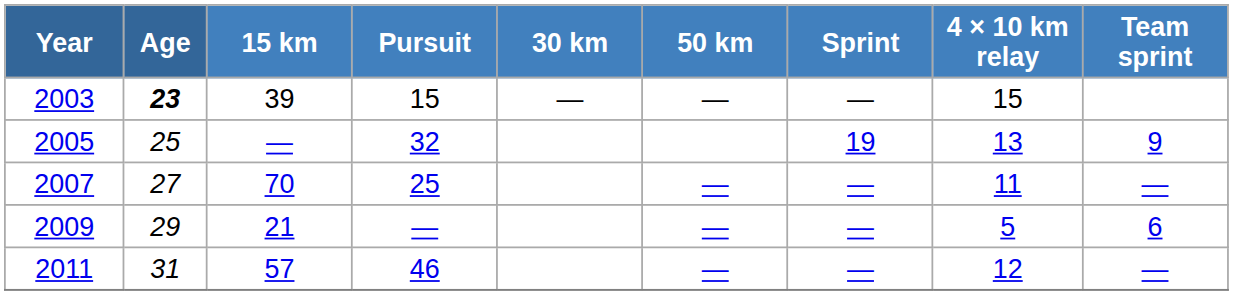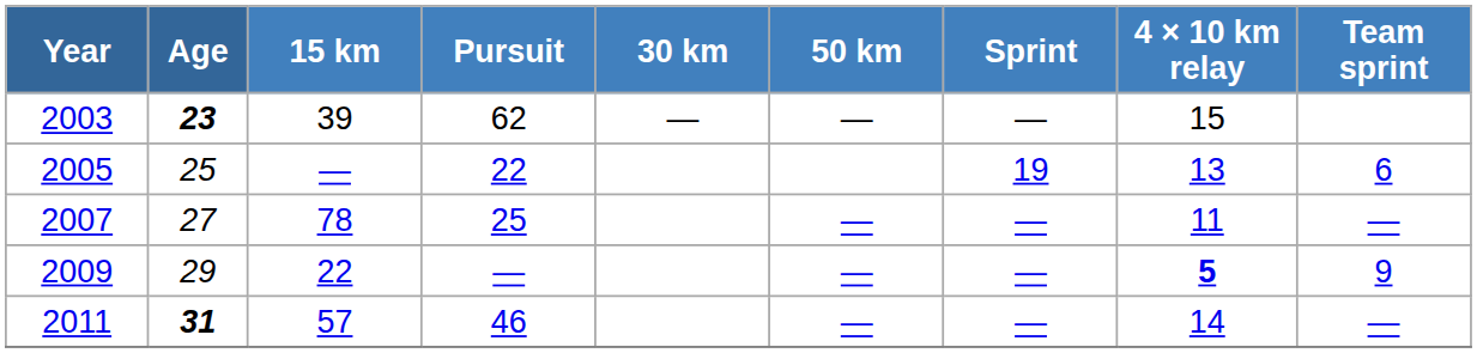 <table class="wikitable" style="font-size:95%; text-align:center; border:grey solid 1px; border-collapse:collapse; background:#ffffff;">
 <tr>
 <th style="background-color:#369; color:white; width:60px;"> Year </th>
 <th style="background-color:#369; color:white; width:40px;"> Age </th>
 <th style="background-color:#4180be; color:white; width:75px;"> 15 km </th>
 <th style="background-color:#4180be; color:white; width:75px;"> Pursuit </th>
 <th style="background-color:#4180be; color:white; width:75px;"> 30 km </th>
 <th style="background-color:#4180be; color:white; width:75px;"> 50 km </th>
 <th style="background-color:#4180be; color:white; width:75px;"> Sprint </th>
 <th style="background-color:#4180be; color:white; width:75px;"> 4 × 10 km <br> relay </th>
 <th style="background-color:#4180be; color:white; width:75px;"> Team <br> sprint </th>
 </tr>
 <tr>
 <td><a href='#'>2003</a></td>
 <td><strong><em>23</em></strong></td>
 <td>39</td>
-<td>15</td>
+<td>62</td>
 <td>—</td>
 <td>—</td>
 <td>—</td>
 <td>15</td>
 <td></td>
 </tr>
 <tr>
 <td><a href='#'>2005</a></td>
 <td><em>25</em></td>
 <td><a href='#'>—</a></td>
-<td><a href='#'>32</a></td>
+<td><a href='#'>22</a></td>
 <td></td>
 <td><a href='#'></a></td>
 <td><a href='#'>19</a></td>
 <td><a href='#'>13</a></td>
-<td><a href='#'>9</a></td>
+<td><a href='#'>6</a></td>
 </tr>
 <tr>
 <td><a href='#'>2007</a></td>
 <td><em>27</em></td>
-<td><a href='#'>70</a></td>
+<td><a href='#'>78</a></td>
 <td><a href='#'>25</a></td>
 <td></td>
 <td><a href='#'>—</a></td>
 <td><a href='#'>—</a></td>
 <td><a href='#'>11</a></td>
 <td><a href='#'>—</a></td>
 </tr>
 <tr>
 <td><a href='#'>2009</a></td>
 <td><em>29</em></td>
-<td><a href='#'>21</a></td>
+<td><a href='#'>22</a></td>
 <td><a href='#'>—</a></td>
 <td></td>
 <td><a href='#'>—</a></td>
 <td><a href='#'>—</a></td>
-<td><a href='#'>5</a></td>
-<td><a href='#'>6</a></td>
+<td><strong><a href='#'>5</a></strong></td>
+<td><a href='#'>9</a></td>
 </tr>
 <tr>
 <td><a href='#'>2011</a></td>
-<td><em>31</em></td>
+<td><strong><em>31</em></strong></td>
 <td><a href='#'>57</a></td>
 <td><a href='#'>46</a></td>
 <td></td>
 <td><a href='#'>—</a></td>
 <td><a href='#'>—</a></td>
-<td><a href='#'>12</a></td>
+<td><a href='#'>14</a></td>
 <td><a href='#'>—</a></td>
 </tr>
 <tr>
 </tr>
 </table>
